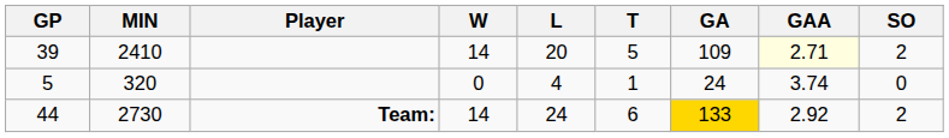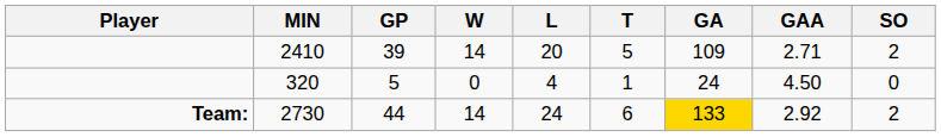 <table class="wikitable sortable" width="60%">
 <tr>
+<th bgcolor="#DDDDFF" width="10%">Player</th>
+<th width="3%" bgcolor="#DDDDFF" title="Minutes played">MIN</th>
 <th width="3%" bgcolor="#DDDDFF" title="Games played in">GP</th>
-<th width="3%" bgcolor="#DDDDFF" title="Minutes played">MIN</th>
-<th bgcolor="#DDDDFF" width="10%">Player</th>
 <th width="3%" bgcolor="#DDDDFF" title="Wins">W</th>
 <th width="3%" bgcolor="#DDDDFF"title="Losses">L</th>
 <th width="3%" bgcolor="#DDDDFF" title="Ties">T</th>
 <th width="3%" bgcolor="#DDDDFF" title="Goals against">GA</th>
 <th width="3%" bgcolor="#DDDDFF" title="Goals against average">GAA</th>
 <th width="3%" bgcolor="#DDDDFF"title="Shut-outs">SO</th>
 </tr>
 <tr align="center">
+<td align="right"></td>
+<td>2410</td>
 <td>39</td>
-<td>2410</td>
-<td align="right"></td>
 <td>14</td>
 <td>20</td>
 <td>5</td>
 <td>109</td>
-<td style="background: lightyellow;">2.71</td>
+<td>2.71</td>
 <td>2</td>
 </tr>
 <tr align="center">
+<td align="right"></td>
+<td>320</td>
 <td>5</td>
-<td>320</td>
-<td align="right"></td>
 <td>0</td>
 <td>4</td>
 <td>1</td>
 <td>24</td>
-<td>3.74</td>
+<td>4.50</td>
 <td>0</td>
 </tr>
 <tr align="center">
+<td align="right"><strong>Team:</strong></td>
+<td>2730</td>
 <td>44</td>
-<td>2730</td>
-<td align="right"><strong>Team:</strong></td>
 <td>14</td>
 <td>24</td>
 <td>6</td>
 <td style="background: gold;">133</td>
 <td>2.92</td>
 <td>2</td>
 </tr>
 </table>
